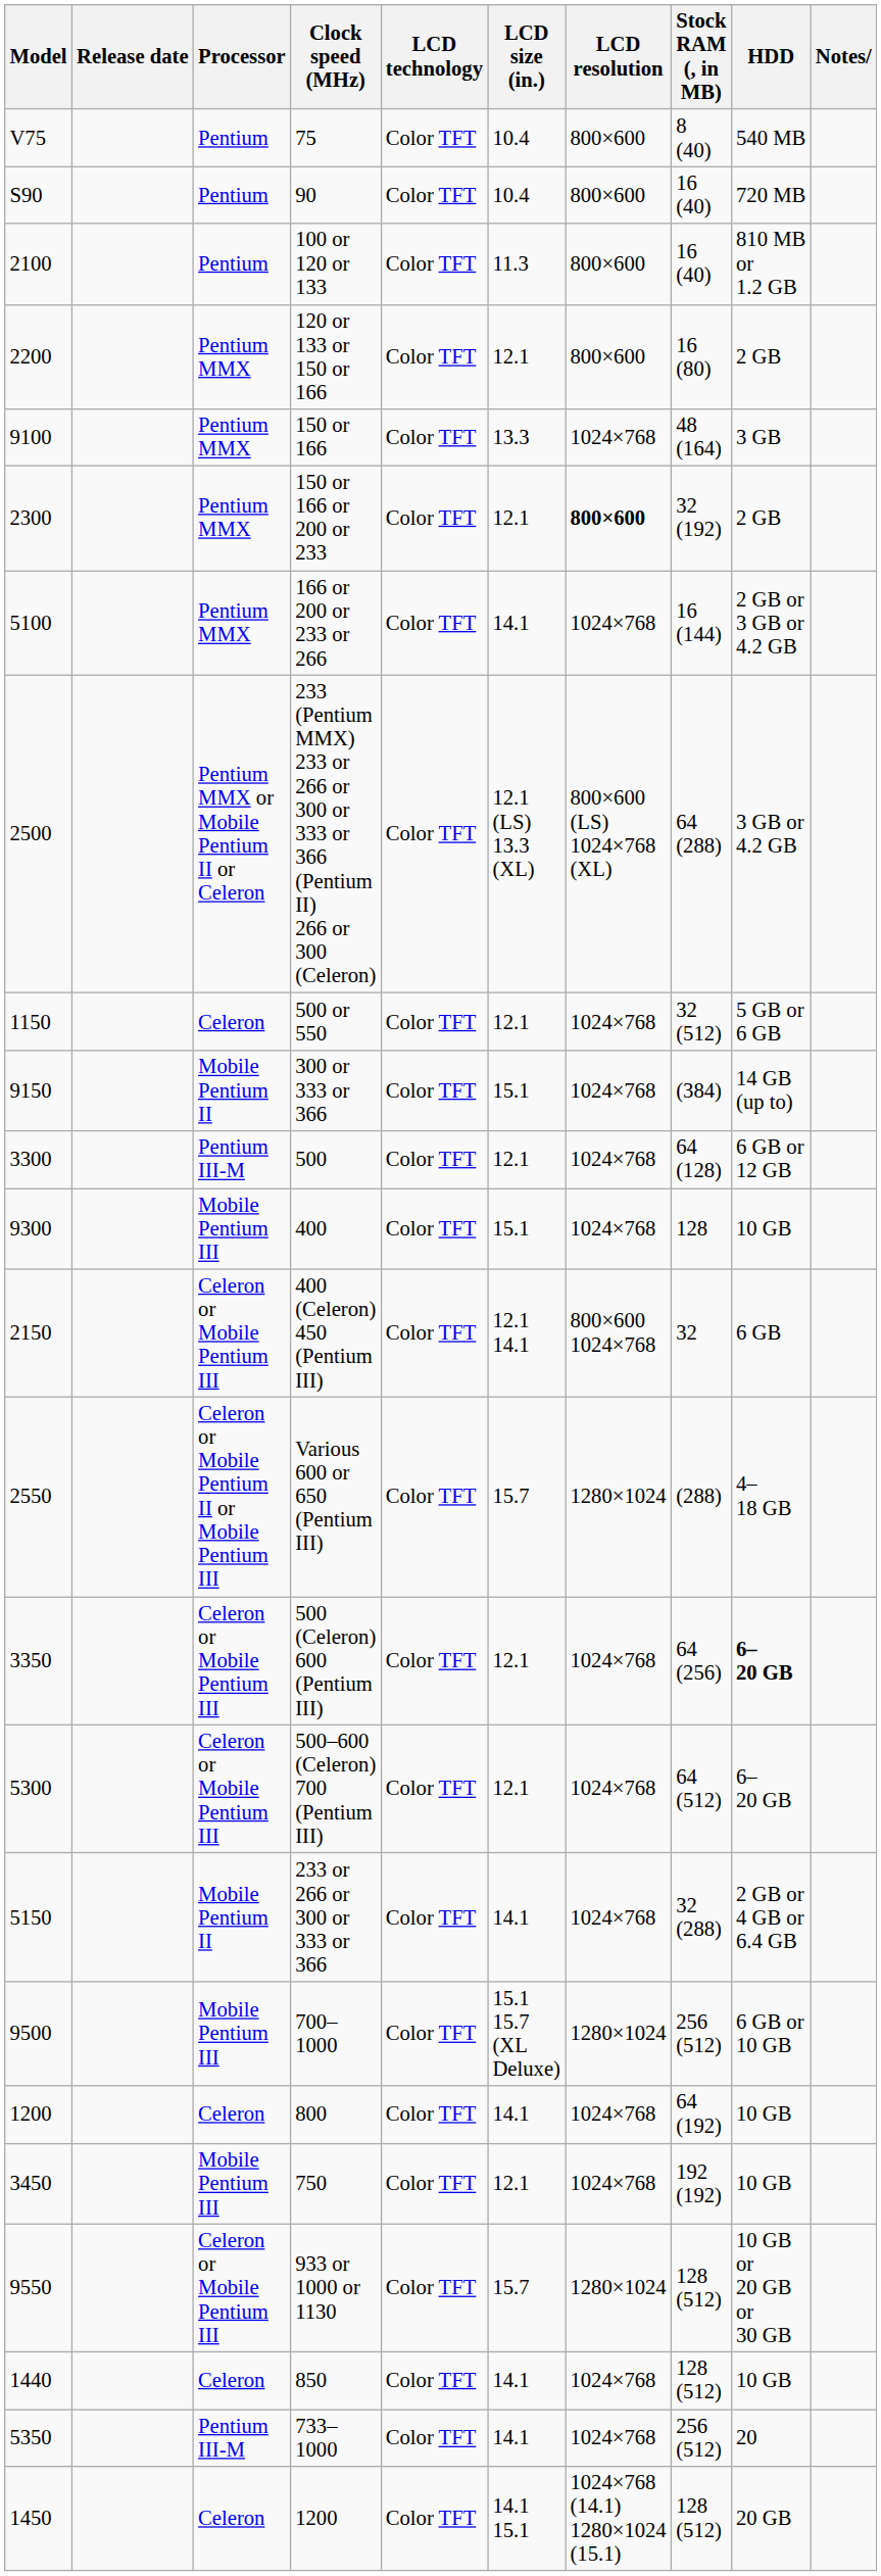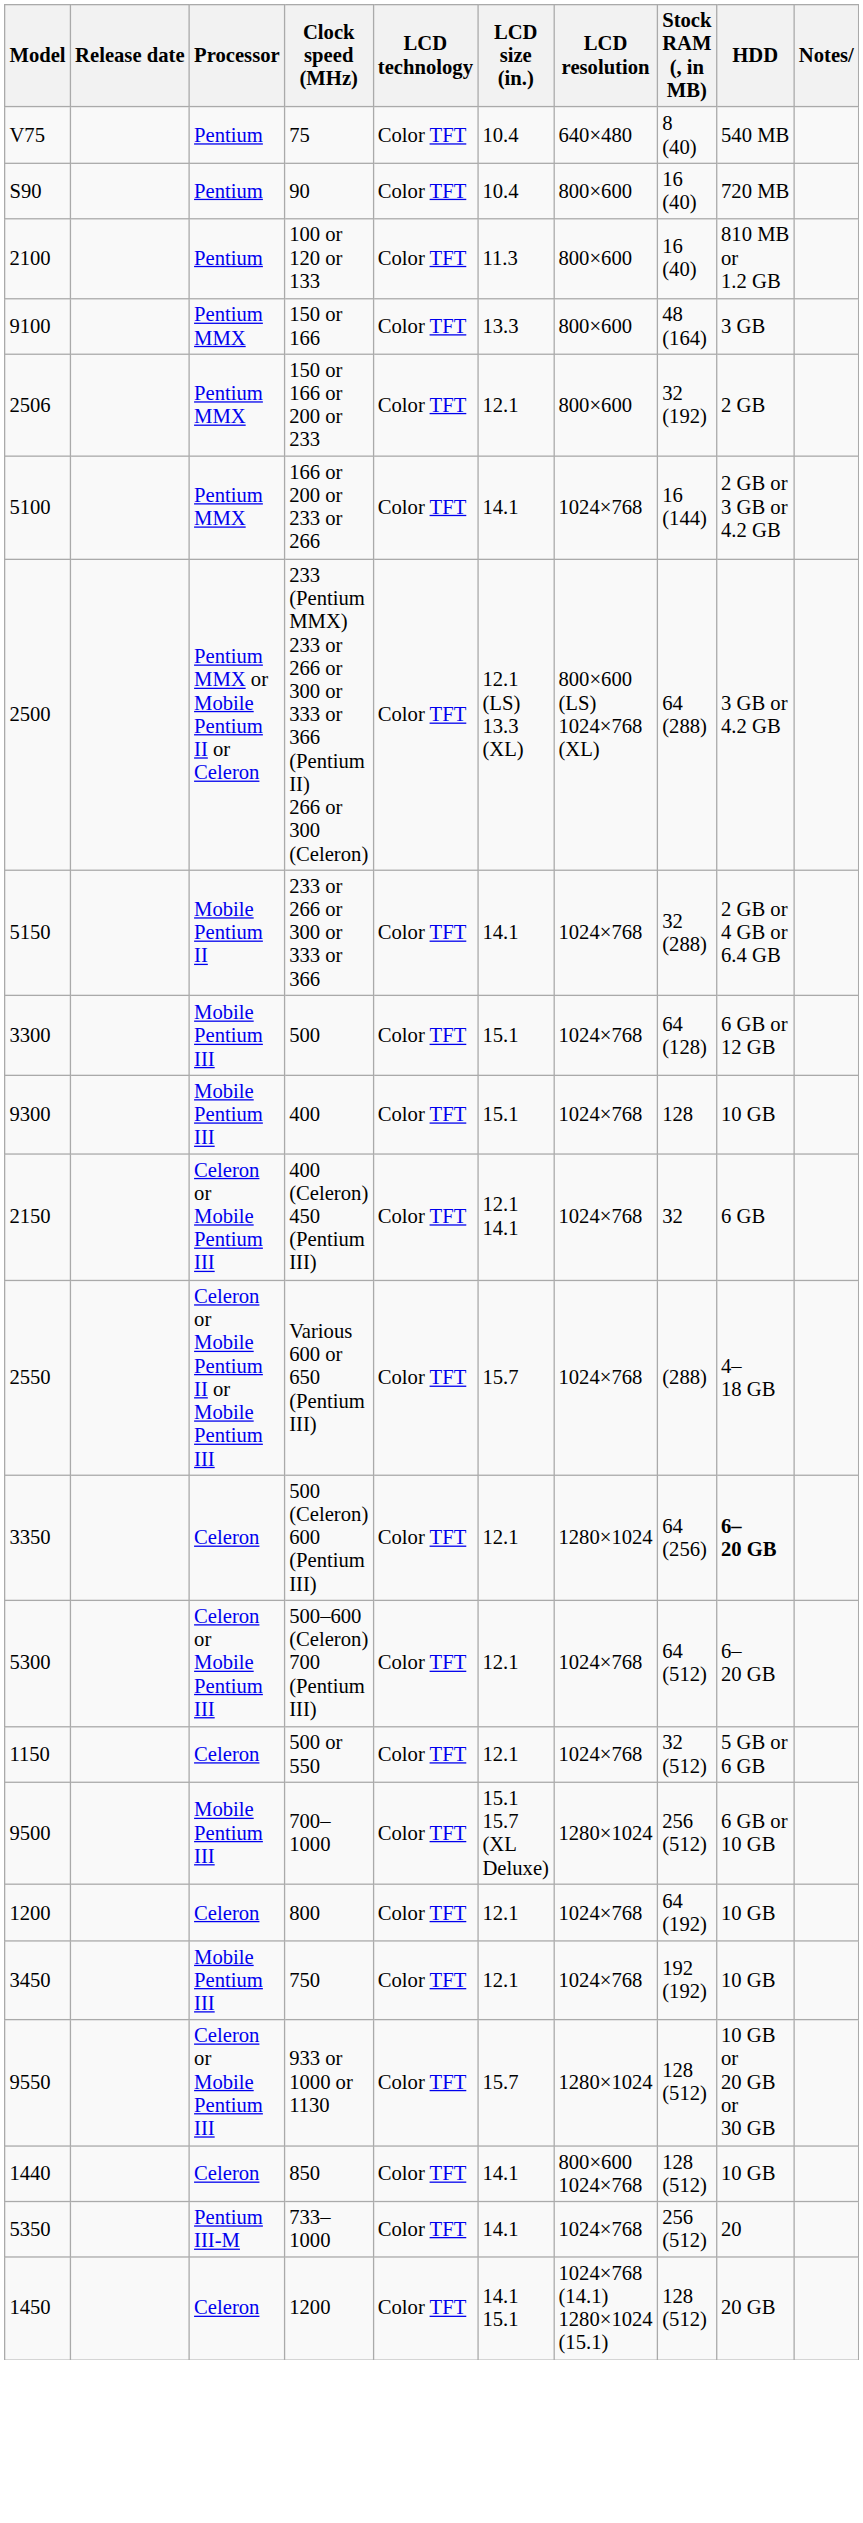 <table class="wikitable sortable">
 <tr>
 <th>Model</th>
 <th>Release date</th>
 <th>Processor</th>
 <th>Clock<br>speed<br>(MHz)</th>
 <th>LCD<br>technology</th>
 <th>LCD <br>size<br>(in.)</th>
 <th>LCD <br>resolution</th>
 <th>Stock RAM<br>(, in MB)</th>
 <th>HDD</th>
 <th>Notes/</th>
 </tr>
 <tr>
 <td>V75</td>
 <td></td>
 <td><a href='#'>Pentium</a></td>
 <td>75</td>
 <td>Color <a href='#'>TFT</a></td>
 <td>10.4</td>
-<td>800×600</td>
+<td>640×480</td>
 <td>8 (40)</td>
 <td>540 MB</td>
 <td></td>
 </tr>
 <tr>
 <td>S90</td>
 <td></td>
 <td><a href='#'>Pentium</a></td>
 <td>90</td>
 <td>Color <a href='#'>TFT</a></td>
 <td>10.4</td>
 <td>800×600</td>
 <td>16 (40)</td>
 <td>720 MB</td>
 <td></td>
 </tr>
 <tr>
 <td>2100</td>
 <td></td>
 <td><a href='#'>Pentium</a></td>
 <td>100 or 120 or 133</td>
 <td>Color <a href='#'>TFT</a></td>
 <td>11.3</td>
 <td>800×600</td>
 <td>16 (40)</td>
 <td>810 MB or 1.2 GB</td>
 <td></td>
 </tr>
 <tr>
-<td>2200</td>
-<td></td>
-<td><a href='#'>Pentium MMX</a></td>
-<td>120 or 133 or 150 or 166</td>
-<td>Color <a href='#'>TFT</a></td>
-<td>12.1</td>
-<td>800×600</td>
-<td>16 (80)</td>
-<td>2 GB</td>
-<td></td>
-</tr>
-<tr>
 <td>9100</td>
 <td></td>
 <td><a href='#'>Pentium MMX</a></td>
 <td>150 or 166</td>
 <td>Color <a href='#'>TFT</a></td>
 <td>13.3</td>
-<td>1024×768</td>
+<td>800×600</td>
 <td>48 (164)</td>
 <td>3 GB</td>
 <td></td>
 </tr>
 <tr>
-<td>2300</td>
+<td>2506</td>
 <td></td>
 <td><a href='#'>Pentium MMX</a></td>
 <td>150 or 166 or 200 or 233</td>
 <td>Color <a href='#'>TFT</a></td>
 <td>12.1</td>
-<td><strong>800×600</strong></td>
+<td>800×600</td>
 <td>32 (192)</td>
 <td>2 GB</td>
 <td></td>
 </tr>
 <tr>
 <td>5100</td>
 <td></td>
 <td><a href='#'>Pentium MMX</a></td>
 <td>166 or 200 or 233 or 266</td>
 <td>Color <a href='#'>TFT</a></td>
 <td>14.1</td>
 <td>1024×768</td>
 <td>16 (144)</td>
 <td>2 GB or 3 GB or 4.2 GB</td>
 <td></td>
 </tr>
 <tr>
 <td>2500</td>
 <td></td>
 <td><a href='#'>Pentium MMX</a> or<br><a href='#'>Mobile Pentium II</a> or<br><a href='#'>Celeron</a></td>
 <td>233 (Pentium MMX)<br>233 or 266 or 300 or 333 or 366 (Pentium II)<br>266 or 300 (Celeron)</td>
 <td>Color <a href='#'>TFT</a></td>
 <td>12.1 (LS)<br>13.3 (XL)</td>
 <td>800×600 (LS)<br>1024×768 (XL)</td>
 <td>64 (288)</td>
 <td>3 GB or 4.2 GB</td>
 <td></td>
 </tr>
 <tr>
-<td>1150</td>
-<td></td>
-<td><a href='#'>Celeron</a></td>
-<td>500 or 550</td>
-<td>Color <a href='#'>TFT</a></td>
-<td>12.1</td>
-<td>1024×768</td>
-<td>32 (512)</td>
-<td>5 GB or 6 GB</td>
-<td></td>
-</tr>
-<tr>
-<td>9150</td>
+<td>5150</td>
 <td></td>
 <td><a href='#'>Mobile Pentium II</a></td>
-<td>300 or 333 or 366</td>
+<td>233 or 266 or 300 or 333 or 366</td>
 <td>Color <a href='#'>TFT</a></td>
-<td>15.1</td>
+<td>14.1</td>
 <td>1024×768</td>
-<td>(384)</td>
-<td>14 GB (up to)</td>
+<td>32 (288)</td>
+<td>2 GB or 4 GB or 6.4 GB</td>
 <td></td>
 </tr>
 <tr>
 <td>3300</td>
 <td></td>
-<td><a href='#'>Pentium III-M</a></td>
+<td><a href='#'>Mobile Pentium III</a></td>
 <td>500</td>
 <td>Color <a href='#'>TFT</a></td>
-<td>12.1</td>
+<td>15.1</td>
 <td>1024×768</td>
 <td>64 (128)</td>
 <td>6 GB or 12 GB</td>
 <td></td>
 </tr>
 <tr>
 <td>9300</td>
 <td></td>
 <td><a href='#'>Mobile Pentium III</a></td>
 <td>400</td>
 <td>Color <a href='#'>TFT</a></td>
 <td>15.1</td>
 <td>1024×768</td>
 <td>128</td>
 <td>10 GB</td>
 <td></td>
 </tr>
 <tr>
 <td>2150</td>
 <td></td>
 <td><a href='#'>Celeron</a> or<br><a href='#'>Mobile Pentium III</a></td>
 <td>400 (Celeron)<br>450 (Pentium III)</td>
 <td>Color <a href='#'>TFT</a></td>
 <td>12.1<br>14.1</td>
-<td>800×600<br>1024×768</td>
+<td>1024×768</td>
 <td>32</td>
 <td>6 GB</td>
 <td></td>
 </tr>
 <tr>
 <td>2550</td>
 <td></td>
 <td><a href='#'>Celeron</a> or<br><a href='#'>Mobile Pentium II</a> or<br><a href='#'>Mobile Pentium III</a></td>
 <td>Various<br>600 or 650 (Pentium III)</td>
 <td>Color <a href='#'>TFT</a></td>
 <td>15.7</td>
-<td>1280×1024</td>
+<td>1024×768</td>
 <td>(288)</td>
 <td>4–18 GB</td>
 <td></td>
 </tr>
 <tr>
 <td>3350</td>
 <td></td>
-<td><a href='#'>Celeron</a> or<br><a href='#'>Mobile Pentium III</a></td>
+<td><a href='#'>Celeron</a></td>
 <td>500 (Celeron)<br>600 (Pentium III)</td>
 <td>Color <a href='#'>TFT</a></td>
 <td>12.1</td>
-<td>1024×768</td>
+<td>1280×1024</td>
 <td>64 (256)</td>
 <td><strong>6–20 GB</strong></td>
 <td></td>
 </tr>
 <tr>
 <td>5300</td>
 <td></td>
 <td><a href='#'>Celeron</a> or<br><a href='#'>Mobile Pentium III</a></td>
 <td>500–600 (Celeron)<br>700 (Pentium III)</td>
 <td>Color <a href='#'>TFT</a></td>
 <td>12.1</td>
 <td>1024×768</td>
 <td>64 (512)</td>
 <td>6–20 GB</td>
 <td></td>
 </tr>
 <tr>
-<td>5150</td>
+<td>1150</td>
 <td></td>
-<td><a href='#'>Mobile Pentium II</a></td>
-<td>233 or 266 or 300 or 333 or 366</td>
+<td><a href='#'>Celeron</a></td>
+<td>500 or 550</td>
 <td>Color <a href='#'>TFT</a></td>
-<td>14.1</td>
+<td>12.1</td>
 <td>1024×768</td>
-<td>32 (288)</td>
-<td>2 GB or 4 GB or 6.4 GB</td>
+<td>32 (512)</td>
+<td>5 GB or 6 GB</td>
 <td></td>
 </tr>
 <tr>
 <td>9500</td>
 <td></td>
 <td><a href='#'>Mobile Pentium III</a></td>
 <td>700–1000</td>
 <td>Color <a href='#'>TFT</a></td>
 <td>15.1<br>15.7 (XL Deluxe)</td>
 <td>1280×1024</td>
 <td>256 (512)</td>
 <td>6 GB or 10 GB</td>
 <td></td>
 </tr>
 <tr>
 <td>1200</td>
 <td></td>
 <td><a href='#'>Celeron</a></td>
 <td>800</td>
 <td>Color <a href='#'>TFT</a></td>
-<td>14.1</td>
+<td>12.1</td>
 <td>1024×768</td>
 <td>64 (192)</td>
 <td>10 GB</td>
 <td></td>
 </tr>
 <tr>
 <td>3450</td>
 <td></td>
 <td><a href='#'>Mobile Pentium III</a></td>
 <td>750</td>
 <td>Color <a href='#'>TFT</a></td>
 <td>12.1</td>
 <td>1024×768</td>
 <td>192 (192)</td>
 <td>10 GB</td>
 <td></td>
 </tr>
 <tr>
 <td>9550</td>
 <td></td>
 <td><a href='#'>Celeron</a> or<br><a href='#'>Mobile Pentium III</a></td>
 <td>933 or 1000 or 1130</td>
 <td>Color <a href='#'>TFT</a></td>
 <td>15.7</td>
 <td>1280×1024</td>
 <td>128 (512)</td>
 <td>10 GB or 20 GB or 30 GB</td>
 <td></td>
 </tr>
 <tr>
 <td>1440</td>
 <td></td>
 <td><a href='#'>Celeron</a></td>
 <td>850</td>
 <td>Color <a href='#'>TFT</a></td>
 <td>14.1</td>
-<td>1024×768</td>
+<td>800×600<br>1024×768</td>
 <td>128 (512)</td>
 <td>10 GB</td>
 <td></td>
 </tr>
 <tr>
 <td>5350</td>
 <td></td>
 <td><a href='#'>Pentium III-M</a></td>
 <td>733–1000</td>
 <td>Color <a href='#'>TFT</a></td>
 <td>14.1</td>
 <td>1024×768</td>
 <td>256 (512)</td>
 <td>20</td>
 <td></td>
 </tr>
 <tr>
 <td>1450</td>
 <td></td>
 <td><a href='#'>Celeron</a></td>
 <td>1200</td>
 <td>Color <a href='#'>TFT</a></td>
 <td>14.1<br>15.1</td>
 <td>1024×768 (14.1)<br>1280×1024 (15.1)</td>
 <td>128 (512)</td>
 <td>20 GB</td>
 <td></td>
 </tr>
 </table>
